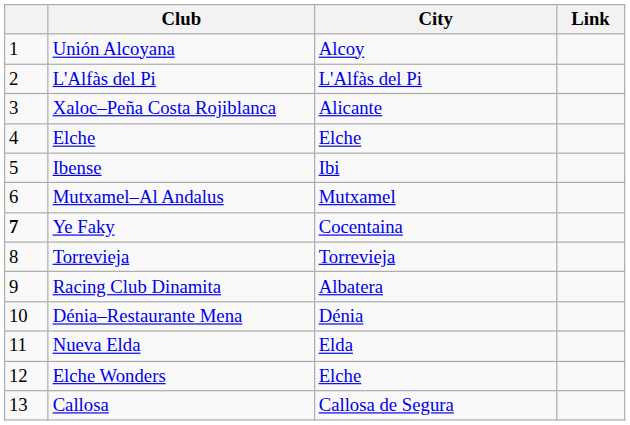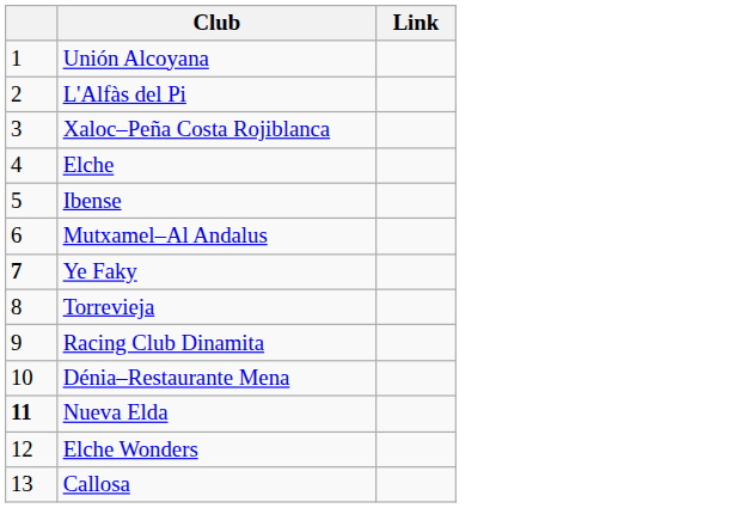 <table class="wikitable sortable">
 <tr>
 <th width=30></th>
 <th width=220>Club</th>
-<th width=200>City</th>
 <th width=50>Link</th>
 </tr>
 <tr>
 <td>1</td>
 <td><a href='#'>Unión Alcoyana</a></td>
-<td><a href='#'>Alcoy</a></td>
 <td></td>
 </tr>
 <tr>
 <td>2</td>
-<td><a href='#'>L'Alfàs del Pi</a></td>
 <td><a href='#'>L'Alfàs del Pi</a></td>
 <td></td>
 </tr>
 <tr>
 <td>3</td>
 <td><a href='#'>Xaloc–Peña Costa Rojiblanca</a></td>
-<td><a href='#'>Alicante</a></td>
 <td></td>
 </tr>
 <tr>
 <td>4</td>
-<td><a href='#'>Elche</a></td>
 <td><a href='#'>Elche</a></td>
 <td></td>
 </tr>
 <tr>
 <td>5</td>
 <td><a href='#'>Ibense</a></td>
-<td><a href='#'>Ibi</a></td>
 <td></td>
 </tr>
 <tr>
 <td>6</td>
 <td><a href='#'>Mutxamel–Al Andalus</a></td>
-<td><a href='#'>Mutxamel</a></td>
 <td></td>
 </tr>
 <tr>
 <td><strong>7</strong></td>
 <td><a href='#'>Ye Faky</a></td>
-<td><a href='#'>Cocentaina</a></td>
 <td></td>
 </tr>
 <tr>
 <td>8</td>
-<td><a href='#'>Torrevieja</a></td>
 <td><a href='#'>Torrevieja</a></td>
 <td></td>
 </tr>
 <tr>
 <td>9</td>
 <td><a href='#'>Racing Club Dinamita</a></td>
-<td><a href='#'>Albatera</a></td>
 <td></td>
 </tr>
 <tr>
 <td>10</td>
 <td><a href='#'>Dénia–Restaurante Mena</a></td>
-<td><a href='#'>Dénia</a></td>
 <td></td>
 </tr>
 <tr>
-<td>11</td>
+<td><strong>11</strong></td>
 <td><a href='#'>Nueva Elda</a></td>
-<td><a href='#'>Elda</a></td>
 <td></td>
 </tr>
 <tr>
 <td>12</td>
 <td><a href='#'>Elche Wonders</a></td>
-<td><a href='#'>Elche</a></td>
 <td></td>
 </tr>
 <tr>
 <td>13</td>
 <td><a href='#'>Callosa</a></td>
-<td><a href='#'>Callosa de Segura</a></td>
 <td></td>
 </tr>
 </table>
